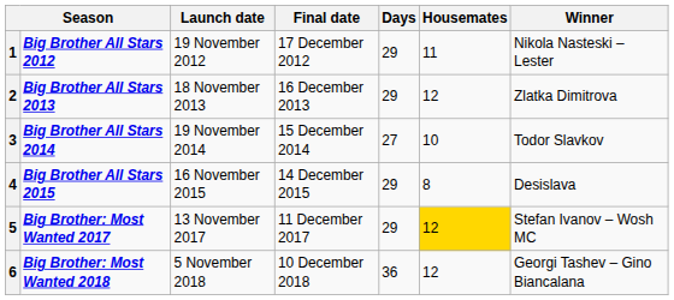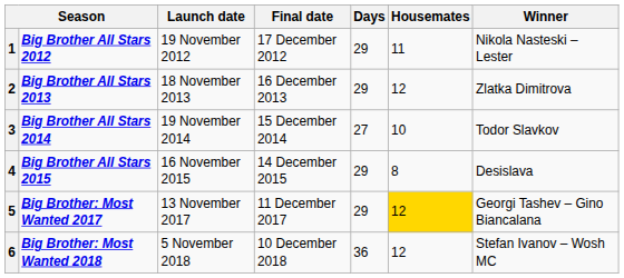 <table class="wikitable" style="text-align:left; width: 80%; font-size:95%; line-height:20px;">
 <tr>
 <th colspan="2">Season</th>
 <th>Launch date</th>
 <th>Final date</th>
 <th>Days</th>
 <th>Housemates</th>
 <th>Winner</th>
 </tr>
 <tr>
 <th>1</th>
 <td><strong><em><a href='#'>Big Brother All Stars 2012</a></em></strong></td>
 <td>19 November 2012</td>
 <td>17 December 2012</td>
 <td>29</td>
 <td>11</td>
 <td>Nikola Nasteski – Lester</td>
 </tr>
 <tr>
 <th>2</th>
 <td><strong><em><a href='#'>Big Brother All Stars 2013</a></em></strong></td>
 <td>18 November 2013</td>
 <td>16 December 2013</td>
 <td>29</td>
 <td>12</td>
 <td>Zlatka Dimitrova</td>
 </tr>
 <tr>
 <th>3</th>
 <td><strong><em><a href='#'>Big Brother All Stars 2014</a></em></strong></td>
 <td>19 November 2014</td>
 <td>15 December 2014</td>
 <td>27</td>
 <td>10</td>
 <td>Todor Slavkov</td>
 </tr>
 <tr>
 <th>4</th>
 <td><strong><em><a href='#'>Big Brother All Stars 2015</a></em></strong></td>
 <td>16 November 2015</td>
 <td>14 December 2015</td>
 <td>29</td>
 <td>8</td>
 <td>Desislava</td>
 </tr>
 <tr>
 <th>5</th>
 <td><strong><em><a href='#'>Big Brother: Most Wanted 2017</a></em></strong></td>
 <td>13 November 2017</td>
 <td>11 December 2017</td>
 <td>29</td>
 <td style="background: gold;">12</td>
-<td>Stefan Ivanov – Wosh MC</td>
+<td>Georgi Tashev – Gino Biancalana</td>
 </tr>
 <tr>
 <th>6</th>
 <td><strong><em><a href='#'>Big Brother: Most Wanted 2018</a></em></strong></td>
 <td>5 November 2018</td>
 <td>10 December 2018</td>
 <td>36</td>
 <td>12</td>
-<td>Georgi Tashev – Gino Biancalana</td>
+<td>Stefan Ivanov – Wosh MC</td>
 </tr>
 </table>
